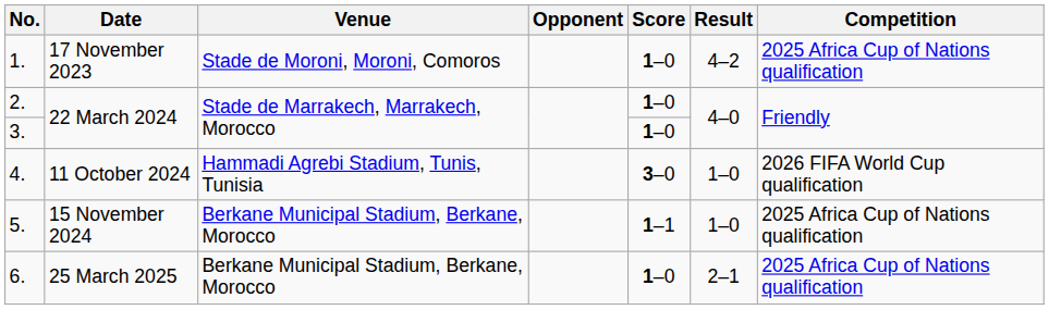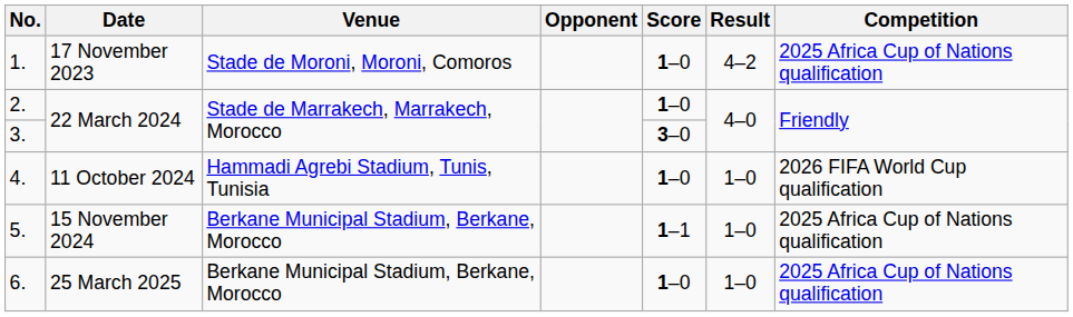 <table class="wikitable">
 <tr>
 <th>No.</th>
 <th>Date</th>
 <th>Venue</th>
 <th>Opponent</th>
 <th>Score</th>
 <th>Result</th>
 <th>Competition</th>
 </tr>
 <tr>
 <td>1.</td>
 <td>17 November 2023</td>
 <td><a href='#'>Stade de Moroni</a>, <a href='#'>Moroni</a>, Comoros</td>
 <td></td>
 <td align=center><strong>1</strong>–0</td>
 <td align=center>4–2</td>
 <td><a href='#'>2025 Africa Cup of Nations qualification</a></td>
 </tr>
 <tr>
 <td>2.</td>
 <td rowspan=2>22 March 2024</td>
 <td rowspan=2><a href='#'>Stade de Marrakech</a>, <a href='#'>Marrakech</a>, Morocco</td>
 <td rowspan=2></td>
 <td align=center><strong>1</strong>–0</td>
 <td rowspan=2; align=center>4–0</td>
 <td rowspan=2><a href='#'>Friendly</a></td>
 </tr>
 <tr>
 <td>3.</td>
-<td align=center><strong>1</strong>–0</td>
+<td align=center><strong>3</strong>–0</td>
 </tr>
 <tr>
 <td>4.</td>
 <td>11 October 2024</td>
 <td><a href='#'>Hammadi Agrebi Stadium</a>, <a href='#'>Tunis</a>, Tunisia</td>
 <td></td>
-<td align=center><strong>3</strong>–0</td>
+<td align=center><strong>1</strong>–0</td>
 <td align=center>1–0</td>
 <td>2026 FIFA World Cup qualification</td>
 </tr>
 <tr>
 <td>5.</td>
 <td>15 November 2024</td>
 <td><a href='#'>Berkane Municipal Stadium</a>, <a href='#'>Berkane</a>, Morocco</td>
 <td></td>
 <td align=center><strong>1</strong>–1</td>
 <td align=center>1–0</td>
 <td>2025 Africa Cup of Nations qualification</td>
 </tr>
 <tr>
 <td>6.</td>
 <td>25 March 2025</td>
 <td>Berkane Municipal Stadium, Berkane, Morocco</td>
 <td></td>
 <td align=center><strong>1</strong>–0</td>
-<td align=center>2–1</td>
+<td align=center>1–0</td>
 <td><a href='#'>2025 Africa Cup of Nations qualification</a></td>
 </tr>
 </table>
